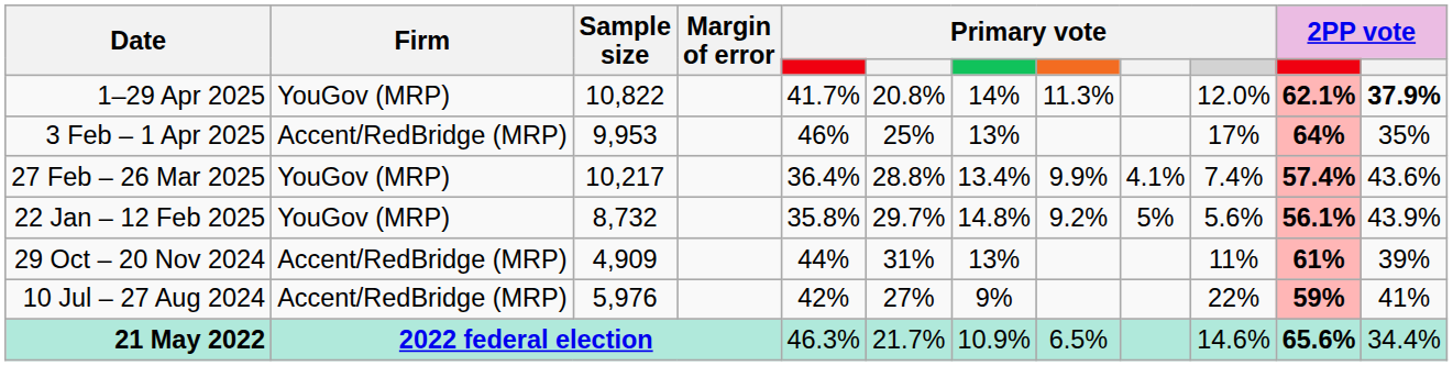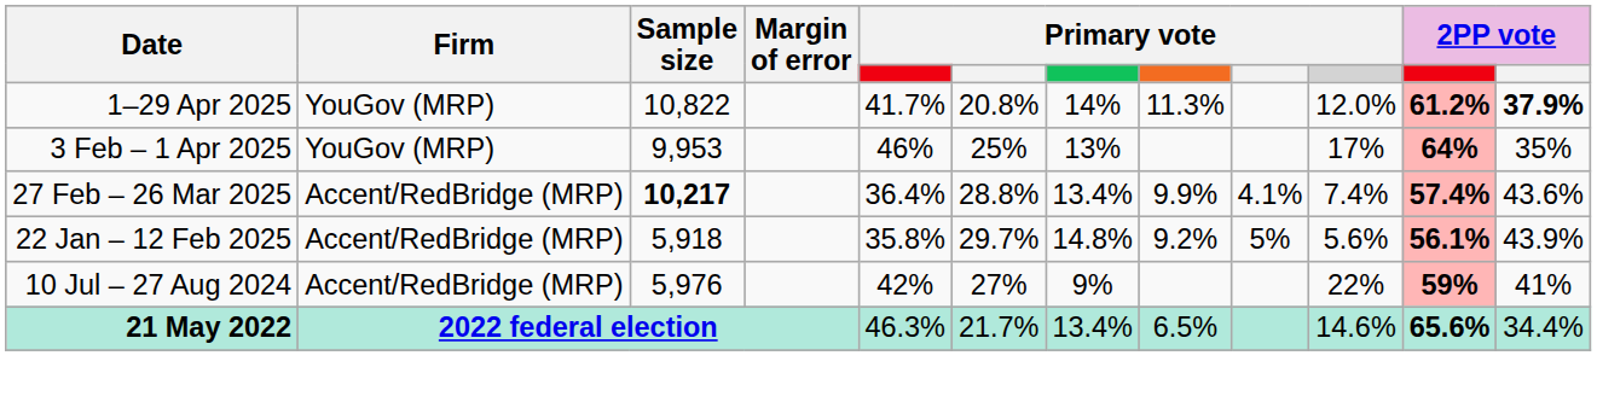 <table class="nowrap wikitable tpl-blanktable" style=text-align:center;font-size:90%>
 <tr>
 <th rowspan=2>Date</th>
 <th rowspan=2>Firm</th>
 <th rowspan=2>Sample<br>size</th>
 <th rowspan=2>Margin<br>of error</th>
 <th colspan=6>Primary vote</th>
 <th colspan=2 class=unsortable style=background:#ebbce3><a href='#'>2PP vote</a></th>
 </tr>
 <tr>
 <th style="background:#F00011"></th>
 <th style=background:></th>
 <th style=background:#10C25B></th>
 <th style=background:#f36c21></th>
 <th style=background:></th>
 <th style=background:lightgray></th>
 <th style="background:#F00011"></th>
 <th style=background:></th>
 </tr>
 <tr>
 <td align=right>1–29 Apr 2025</td>
 <td align=left>YouGov (MRP)</td>
 <td>10,822</td>
 <td></td>
 <td>41.7%</td>
 <td>20.8%</td>
 <td>14%</td>
 <td>11.3%</td>
 <td></td>
 <td>12.0%</td>
-<th style="background:#FFB6B6">62.1%</th>
+<th style="background:#FFB6B6">61.2%</th>
 <td><strong>37.9%</strong></td>
 </tr>
 <tr>
 <td align=right>3 Feb – 1 Apr 2025</td>
-<td align=left>Accent/RedBridge (MRP)</td>
+<td align=left>YouGov (MRP)</td>
 <td>9,953</td>
 <td></td>
 <td>46%</td>
 <td>25%</td>
 <td>13%</td>
 <td></td>
 <td></td>
 <td>17%</td>
 <th style="background:#FFB6B6">64%</th>
 <td>35%</td>
 </tr>
 <tr>
 <td align=right>27 Feb – 26 Mar 2025</td>
-<td align=left>YouGov (MRP)</td>
-<td>10,217</td>
+<td align=left>Accent/RedBridge (MRP)</td>
+<td><strong>10,217</strong></td>
 <td></td>
 <td>36.4%</td>
 <td>28.8%</td>
 <td>13.4%</td>
 <td>9.9%</td>
 <td>4.1%</td>
 <td>7.4%</td>
 <th style="background:#FFB6B6">57.4%</th>
 <td>43.6%</td>
 </tr>
 <tr>
 <td align=right>22 Jan – 12 Feb 2025</td>
-<td align=left>YouGov (MRP)</td>
-<td>8,732</td>
+<td align=left>Accent/RedBridge (MRP)</td>
+<td>5,918</td>
 <td></td>
 <td>35.8%</td>
 <td>29.7%</td>
 <td>14.8%</td>
 <td>9.2%</td>
 <td>5%</td>
 <td>5.6%</td>
 <th style="background:#FFB6B6">56.1%</th>
 <td>43.9%</td>
-</tr>
-<tr>
-<td align=right>29 Oct – 20 Nov 2024</td>
-<td align=left>Accent/RedBridge (MRP)</td>
-<td>4,909</td>
-<td></td>
-<td>44%</td>
-<td>31%</td>
-<td>13%</td>
-<td></td>
-<td></td>
-<td>11%</td>
-<th style="background:#FFB6B6">61%</th>
-<td>39%</td>
 </tr>
 <tr>
 <td align=right>10 Jul – 27 Aug 2024</td>
 <td align=left>Accent/RedBridge (MRP)</td>
 <td>5,976</td>
 <td></td>
 <td>42%</td>
 <td>27%</td>
 <td>9%</td>
 <td></td>
 <td></td>
 <td>22%</td>
 <th style="background:#FFB6B6">59%</th>
 <td>41%</td>
 </tr>
 <tr style="background:#b0e9db">
 <td style="text-align:right" data-sort-value="21-May-2022"><strong>21 May 2022</strong></td>
 <td colspan="3" style="text-align:center"><strong><a href='#'>2022 federal election</a></strong></td>
 <td>46.3%</td>
 <td>21.7%</td>
-<td>10.9%</td>
+<td>13.4%</td>
 <td>6.5%</td>
 <td></td>
 <td>14.6%</td>
 <td><strong>65.6%</strong></td>
 <td>34.4%</td>
 </tr>
 </table>
